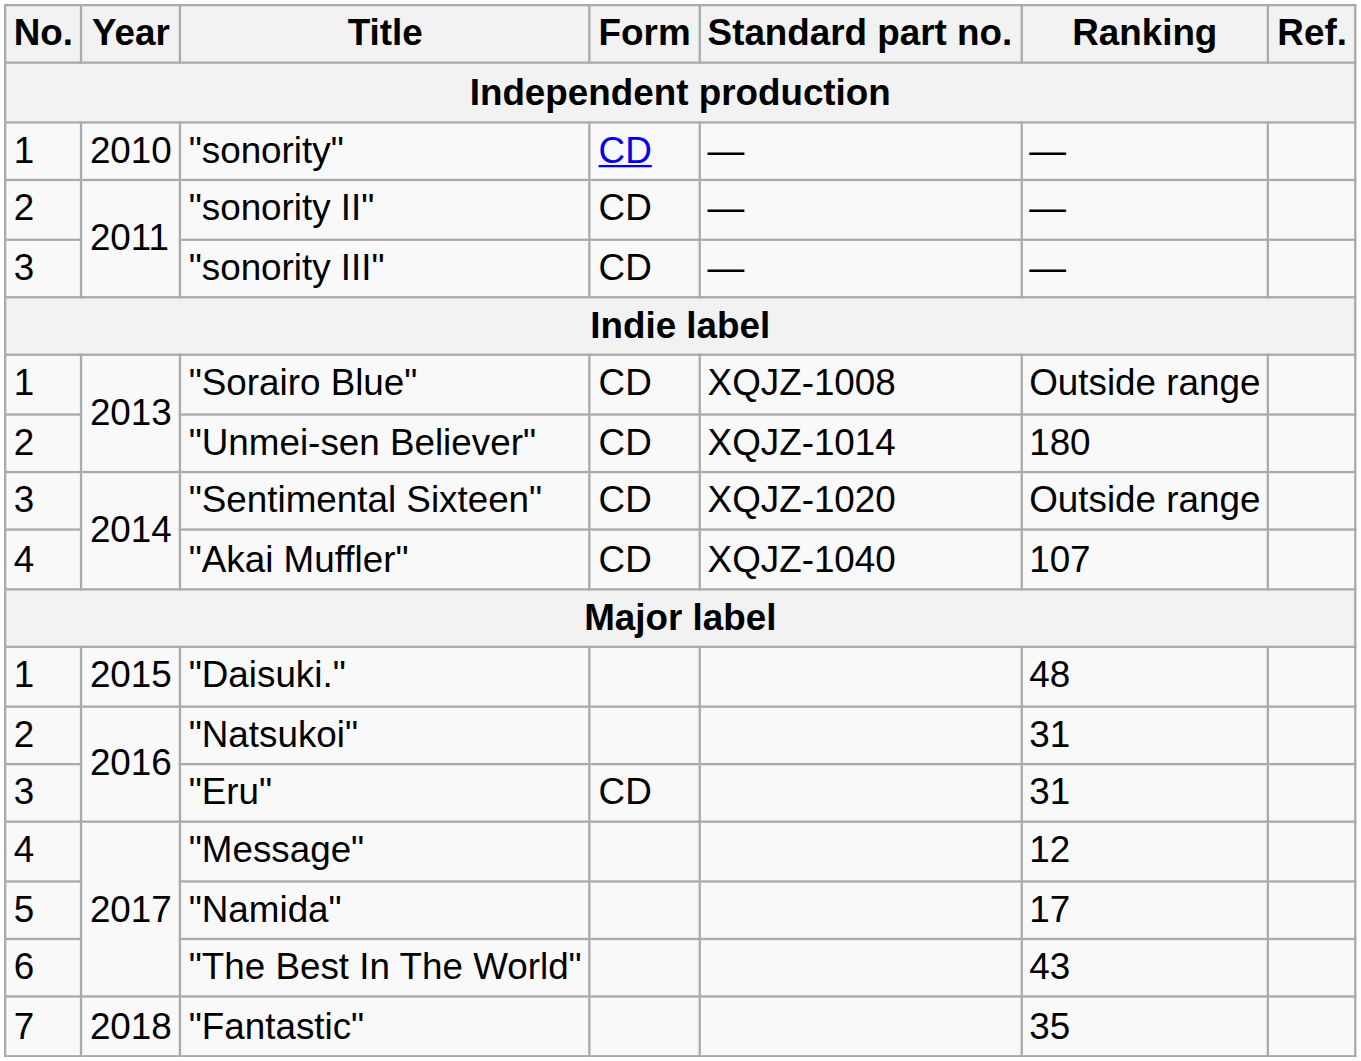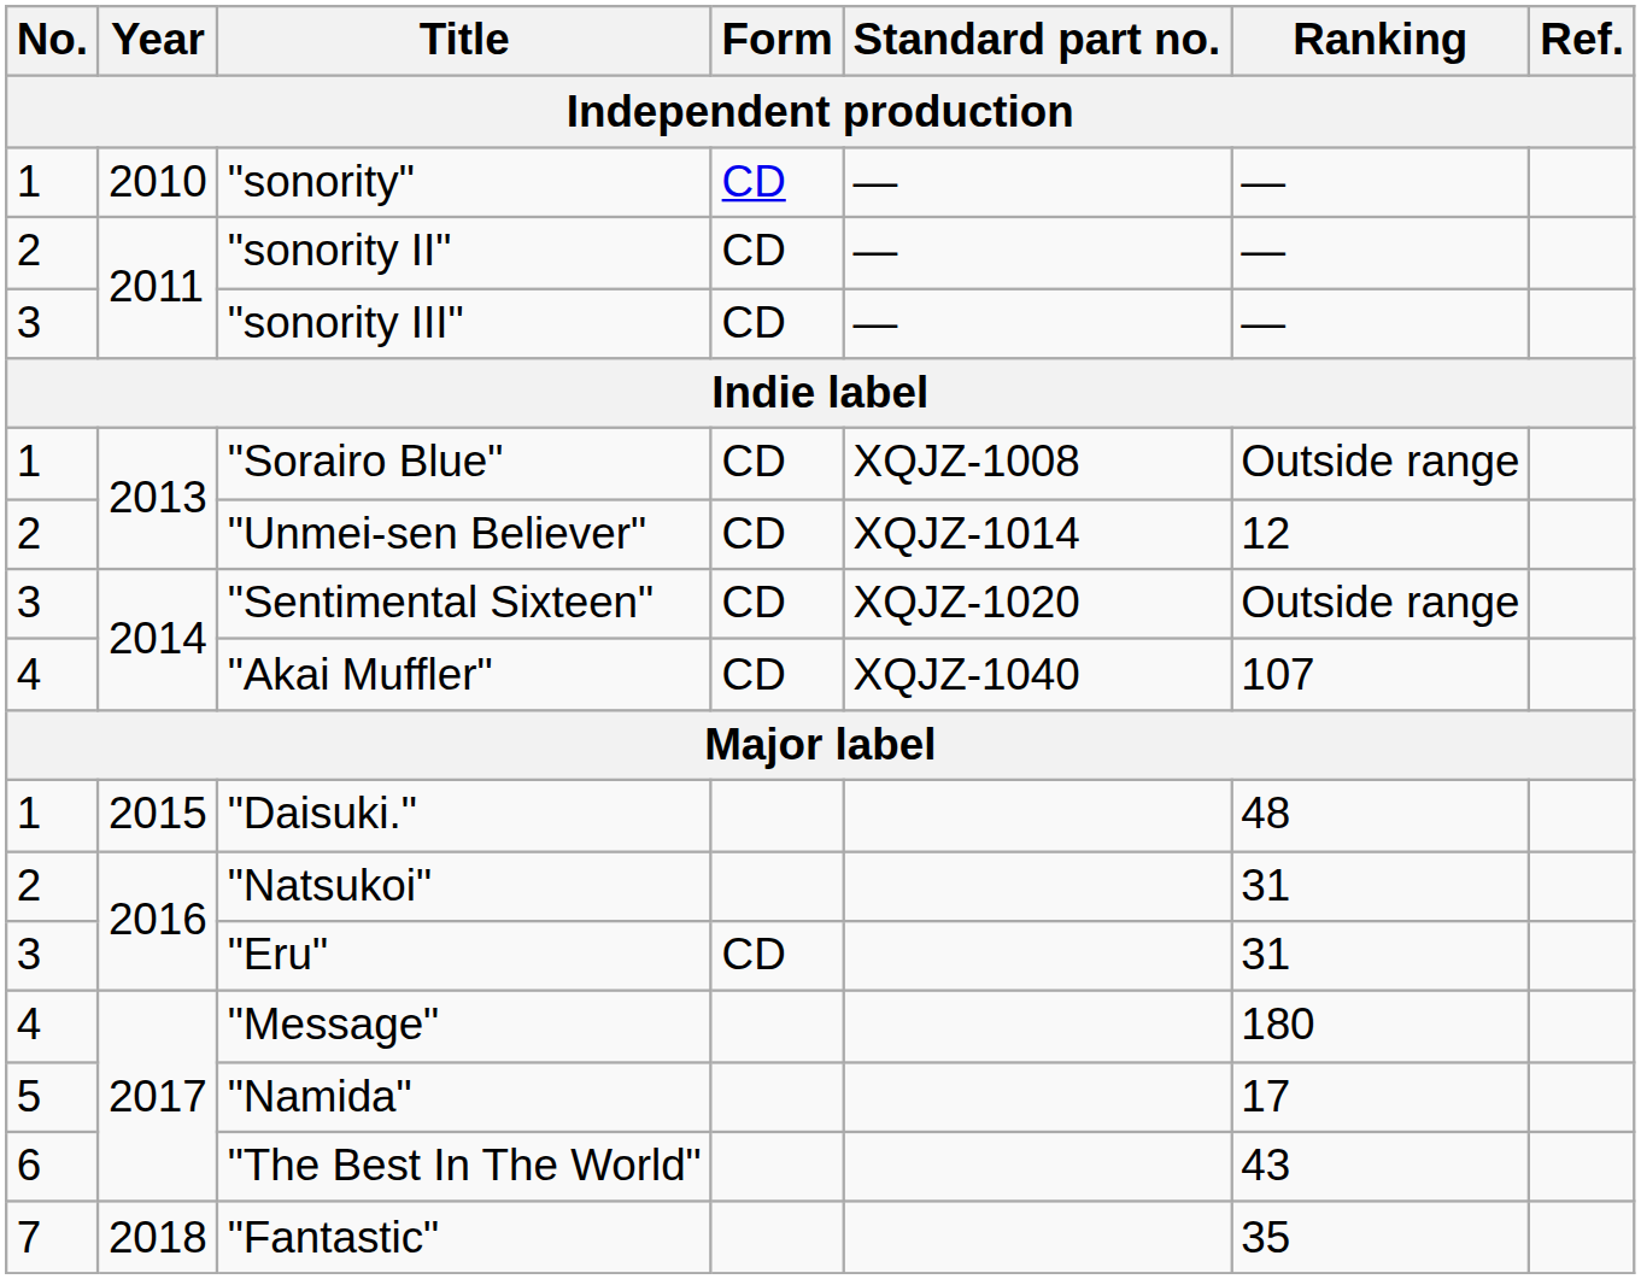 <table class="wikitable">
 <tr>
 <th>No.</th>
 <th>Year</th>
 <th>Title</th>
 <th>Form</th>
 <th>Standard part no.</th>
 <th>Ranking</th>
 <th>Ref.</th>
 </tr>
 <tr>
 <th colspan="7">Independent production</th>
 </tr>
 <tr>
 <td>1</td>
 <td>2010</td>
 <td>"sonority"</td>
 <td><a href='#'>CD</a></td>
 <td>—</td>
 <td>—</td>
 <td></td>
 </tr>
 <tr>
 <td>2</td>
 <td rowspan="2">2011</td>
 <td>"sonority II"</td>
 <td>CD</td>
 <td>—</td>
 <td>—</td>
 <td></td>
 </tr>
 <tr>
 <td>3</td>
 <td>"sonority III"</td>
 <td>CD</td>
 <td>—</td>
 <td>—</td>
 <td></td>
 </tr>
 <tr>
 <th colspan="7">Indie label</th>
 </tr>
 <tr>
 <td>1</td>
 <td rowspan="2">2013</td>
 <td>"Sorairo Blue"</td>
 <td>CD</td>
 <td>XQJZ-1008</td>
 <td>Outside range</td>
 <td></td>
 </tr>
 <tr>
 <td>2</td>
 <td>"Unmei-sen Believer"</td>
 <td>CD</td>
 <td>XQJZ-1014</td>
-<td>180</td>
+<td>12</td>
 <td></td>
 </tr>
 <tr>
 <td>3</td>
 <td rowspan="2">2014</td>
 <td>"Sentimental Sixteen"</td>
 <td>CD</td>
 <td>XQJZ-1020</td>
 <td>Outside range</td>
 <td></td>
 </tr>
 <tr>
 <td>4</td>
 <td>"Akai Muffler"</td>
 <td>CD</td>
 <td>XQJZ-1040</td>
 <td>107</td>
 <td></td>
 </tr>
 <tr>
 <th colspan="7">Major label</th>
 </tr>
 <tr>
 <td>1</td>
 <td>2015</td>
 <td>"Daisuki."</td>
 <td></td>
 <td></td>
 <td>48</td>
 <td></td>
 </tr>
 <tr>
 <td>2</td>
 <td rowspan="2">2016</td>
 <td>"Natsukoi"</td>
 <td></td>
 <td></td>
 <td>31</td>
 <td></td>
 </tr>
 <tr>
 <td>3</td>
 <td>"Eru"</td>
 <td>CD</td>
 <td></td>
 <td>31</td>
 <td></td>
 </tr>
 <tr>
 <td>4</td>
 <td rowspan="3">2017</td>
 <td>"Message"</td>
 <td></td>
 <td></td>
-<td>12</td>
+<td>180</td>
 <td></td>
 </tr>
 <tr>
 <td>5</td>
 <td>"Namida"</td>
 <td></td>
 <td></td>
 <td>17</td>
 <td></td>
 </tr>
 <tr>
 <td>6</td>
 <td>"The Best In The World"</td>
 <td></td>
 <td></td>
 <td>43</td>
 <td></td>
 </tr>
 <tr>
 <td>7</td>
 <td>2018</td>
 <td>"Fantastic"</td>
 <td></td>
 <td></td>
 <td>35</td>
 <td></td>
 </tr>
 </table>
